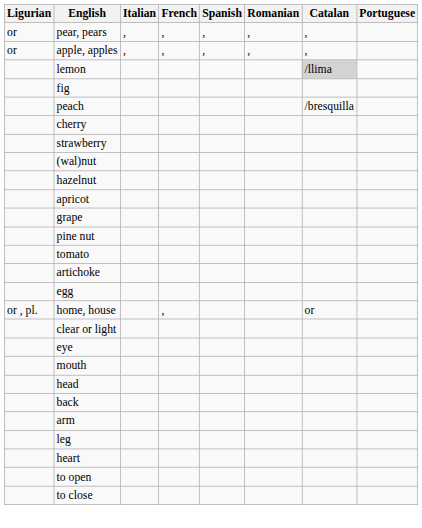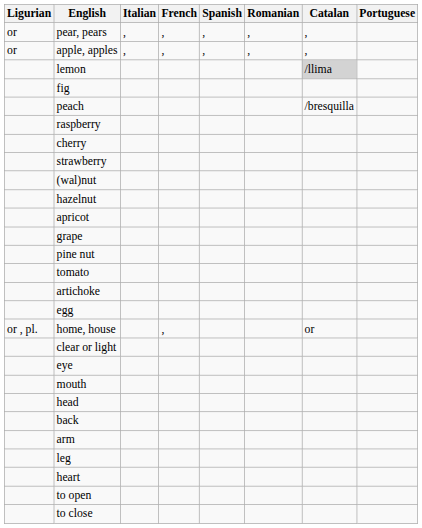 <table class="wikitable">
 <tr>
 <th>Ligurian</th>
 <th>English</th>
 <th>Italian</th>
 <th>French</th>
 <th>Spanish</th>
 <th>Romanian</th>
 <th>Catalan</th>
 <th>Portuguese</th>
 </tr>
 <tr>
 <td> or </td>
 <td>pear, pears</td>
 <td>, </td>
 <td>, </td>
 <td>, </td>
 <td>, </td>
 <td>, </td>
 <td></td>
 </tr>
 <tr>
 <td> or </td>
 <td>apple, apples</td>
 <td>, </td>
 <td>, </td>
 <td>, </td>
 <td>, </td>
 <td>, </td>
 <td></td>
 </tr>
 <tr>
 <td></td>
 <td>lemon</td>
 <td></td>
 <td></td>
 <td></td>
 <td></td>
 <td style="background: lightgrey;">/llima</td>
 <td></td>
 </tr>
 <tr>
 <td></td>
 <td>fig</td>
 <td></td>
 <td></td>
 <td></td>
 <td></td>
 <td></td>
 <td></td>
 </tr>
 <tr>
 <td></td>
 <td>peach</td>
 <td></td>
 <td></td>
 <td></td>
 <td></td>
 <td>/bresquilla</td>
+<td></td>
+</tr>
+<tr>
+<td></td>
+<td>raspberry</td>
+<td></td>
+<td></td>
+<td></td>
+<td></td>
+<td></td>
 <td></td>
 </tr>
 <tr>
 <td></td>
 <td>cherry</td>
 <td></td>
 <td></td>
 <td></td>
 <td></td>
 <td></td>
 <td></td>
 </tr>
 <tr>
 <td></td>
 <td>strawberry</td>
 <td></td>
 <td></td>
 <td></td>
 <td></td>
 <td></td>
 <td></td>
 </tr>
 <tr>
 <td></td>
 <td>(wal)nut</td>
 <td></td>
 <td></td>
 <td></td>
 <td></td>
 <td></td>
 <td></td>
 </tr>
 <tr>
 <td></td>
 <td>hazelnut</td>
 <td></td>
 <td></td>
 <td></td>
 <td></td>
 <td></td>
 <td></td>
 </tr>
 <tr>
 <td></td>
 <td>apricot</td>
 <td></td>
 <td></td>
 <td></td>
 <td></td>
 <td></td>
 <td></td>
 </tr>
 <tr>
 <td></td>
 <td>grape</td>
 <td></td>
 <td></td>
 <td></td>
 <td></td>
 <td></td>
 <td></td>
 </tr>
 <tr>
 <td></td>
 <td>pine nut</td>
 <td></td>
 <td></td>
 <td></td>
 <td></td>
 <td></td>
 <td></td>
 </tr>
 <tr>
 <td></td>
 <td>tomato</td>
 <td></td>
 <td></td>
 <td></td>
 <td></td>
 <td></td>
 <td></td>
 </tr>
 <tr>
 <td></td>
 <td>artichoke</td>
 <td></td>
 <td></td>
 <td></td>
 <td></td>
 <td></td>
 <td></td>
 </tr>
 <tr>
 <td></td>
 <td>egg</td>
 <td></td>
 <td></td>
 <td></td>
 <td></td>
 <td></td>
 <td></td>
 </tr>
 <tr>
 <td> or , pl. </td>
 <td>home, house</td>
 <td></td>
 <td>, </td>
 <td></td>
 <td></td>
 <td> or </td>
 <td></td>
 </tr>
 <tr>
 <td></td>
 <td>clear or light</td>
 <td></td>
 <td></td>
 <td></td>
 <td></td>
 <td></td>
 <td></td>
 </tr>
 <tr>
 <td></td>
 <td>eye</td>
 <td></td>
 <td></td>
 <td></td>
 <td></td>
 <td></td>
 <td></td>
 </tr>
 <tr>
 <td></td>
 <td>mouth</td>
 <td></td>
 <td></td>
 <td></td>
 <td></td>
 <td></td>
 <td></td>
 </tr>
 <tr>
 <td></td>
 <td>head</td>
 <td></td>
 <td></td>
 <td></td>
 <td></td>
 <td></td>
 <td></td>
 </tr>
 <tr>
 <td></td>
 <td>back</td>
 <td></td>
 <td></td>
 <td></td>
 <td></td>
 <td></td>
 <td></td>
 </tr>
 <tr>
 <td></td>
 <td>arm</td>
 <td></td>
 <td></td>
 <td></td>
 <td></td>
 <td></td>
 <td></td>
 </tr>
 <tr>
 <td></td>
 <td>leg</td>
 <td></td>
 <td></td>
 <td></td>
 <td></td>
 <td></td>
 <td></td>
 </tr>
 <tr>
 <td></td>
 <td>heart</td>
 <td></td>
 <td></td>
 <td></td>
 <td></td>
 <td></td>
 <td></td>
 </tr>
 <tr>
 <td></td>
 <td>to open</td>
 <td></td>
 <td></td>
 <td></td>
 <td></td>
 <td></td>
 <td></td>
 </tr>
 <tr>
 <td></td>
 <td>to close</td>
 <td></td>
 <td></td>
 <td></td>
 <td></td>
 <td></td>
 <td></td>
 </tr>
 </table>
